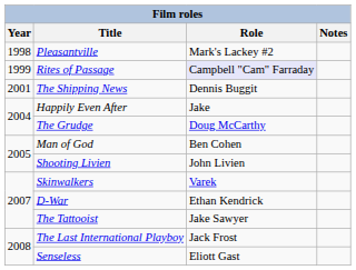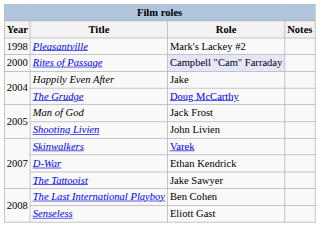 <table class="wikitable">
 <tr align="center">
 <th colspan=4 style="background:#B0C4DE;">Film roles</th>
 </tr>
 <tr align="center">
 <th>Year</th>
 <th>Title</th>
 <th>Role</th>
 <th>Notes</th>
 </tr>
 <tr>
 <td>1998</td>
 <td><em><a href='#'>Pleasantville</a></em></td>
 <td>Mark's Lackey #2</td>
 <td></td>
 </tr>
 <tr>
-<td>1999</td>
+<td>2000</td>
 <td><em><a href='#'>Rites of Passage</a></em></td>
 <td style="background: lavender;">Campbell "Cam" Farraday</td>
-<td></td>
-</tr>
-<tr>
-<td>2001</td>
-<td><em><a href='#'>The Shipping News</a></em></td>
-<td>Dennis Buggit</td>
 <td></td>
 </tr>
 <tr>
 <td rowspan="2">2004</td>
 <td><em>Happily Even After</em></td>
 <td>Jake</td>
 <td></td>
 </tr>
 <tr>
 <td><em><a href='#'>The Grudge</a></em></td>
 <td><a href='#'>Doug McCarthy</a></td>
 <td></td>
 </tr>
 <tr>
 <td rowspan="2">2005</td>
 <td><em>Man of God</em></td>
-<td>Ben Cohen</td>
+<td>Jack Frost</td>
 <td></td>
 </tr>
 <tr>
 <td><em><a href='#'>Shooting Livien</a></em></td>
 <td>John Livien</td>
 <td></td>
 </tr>
 <tr>
 <td rowspan="3">2007</td>
 <td><em><a href='#'>Skinwalkers</a></em></td>
 <td><a href='#'>Varek</a></td>
 <td></td>
 </tr>
 <tr>
 <td><em><a href='#'>D-War</a></em></td>
 <td>Ethan Kendrick</td>
 <td></td>
 </tr>
 <tr>
 <td><em><a href='#'>The Tattooist</a></em></td>
 <td>Jake Sawyer</td>
 <td></td>
 </tr>
 <tr>
 <td rowspan="2">2008</td>
 <td><em><a href='#'>The Last International Playboy</a></em></td>
-<td>Jack Frost</td>
+<td>Ben Cohen</td>
 <td></td>
 </tr>
 <tr>
 <td><em><a href='#'>Senseless</a></em></td>
 <td>Eliott Gast</td>
 <td></td>
 </tr>
 </table>
